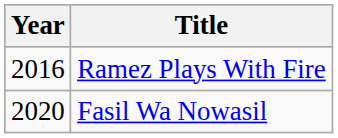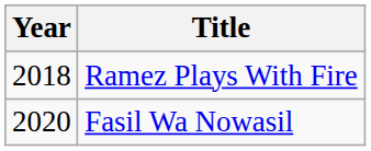 <table class="wikitable">
 <tr>
 <th>Year</th>
 <th>Title</th>
 </tr>
 <tr>
-<td>2016</td>
+<td>2018</td>
 <td><a href='#'>Ramez Plays With Fire</a></td>
 </tr>
 <tr>
 <td>2020</td>
 <td><a href='#'>Fasil Wa Nowasil</a></td>
 </tr>
 </table>
